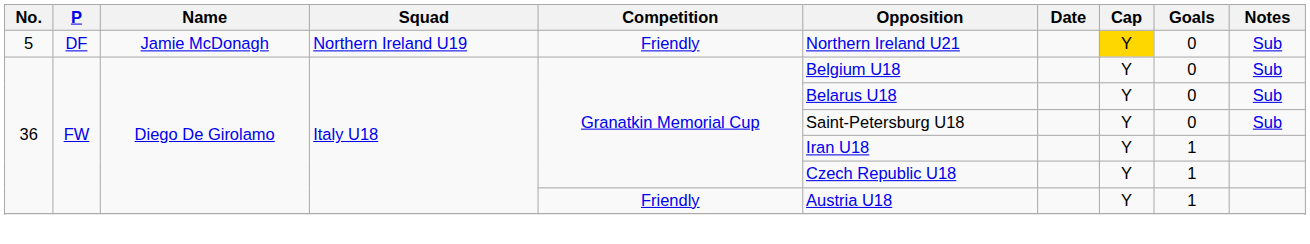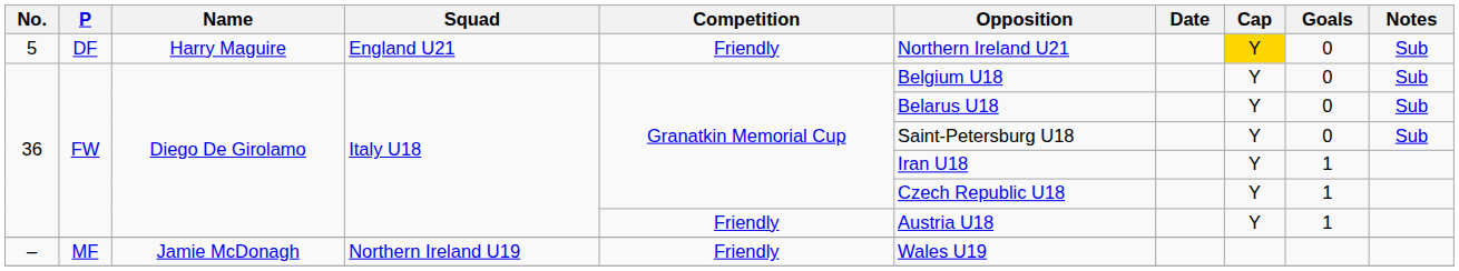 <table width=100% class="wikitable" style="text-align: center;">
 <tr>
 <th>No.</th>
 <th><a href='#'>P</a></th>
 <th>Name</th>
 <th>Squad</th>
 <th>Competition</th>
 <th>Opposition</th>
 <th>Date</th>
 <th>Cap</th>
 <th>Goals</th>
 <th>Notes</th>
 </tr>
 <tr>
 <td>5</td>
 <td><a href='#'>DF</a></td>
-<td><a href='#'>Jamie McDonagh</a></td>
-<td align=left> <a href='#'>Northern Ireland U19</a></td>
+<td><a href='#'>Harry Maguire</a></td>
+<td align=left> <a href='#'>England U21</a></td>
 <td><a href='#'>Friendly</a></td>
 <td align=left> <a href='#'>Northern Ireland U21</a></td>
 <td></td>
 <td style="background: gold;">Y</td>
 <td>0</td>
 <td><a href='#'>Sub</a></td>
 </tr>
 <tr>
 <td rowspan="6">36</td>
 <td rowspan="6"><a href='#'>FW</a></td>
 <td rowspan="6"><a href='#'>Diego De Girolamo</a></td>
 <td rowspan="6" align=left> <a href='#'>Italy U18</a></td>
 <td rowspan="5"><a href='#'>Granatkin Memorial Cup</a></td>
 <td align=left> <a href='#'>Belgium U18</a></td>
 <td></td>
 <td>Y</td>
 <td>0</td>
 <td><a href='#'>Sub</a></td>
 </tr>
 <tr>
 <td align=left> <a href='#'>Belarus U18</a></td>
 <td></td>
 <td>Y</td>
 <td>0</td>
 <td><a href='#'>Sub</a></td>
 </tr>
 <tr>
 <td align=left> Saint-Petersburg U18</td>
 <td></td>
 <td>Y</td>
 <td>0</td>
 <td><a href='#'>Sub</a></td>
 </tr>
 <tr>
 <td align=left> <a href='#'>Iran U18</a></td>
 <td></td>
 <td>Y</td>
 <td>1</td>
 <td></td>
 </tr>
 <tr>
 <td align=left> <a href='#'>Czech Republic U18</a></td>
 <td></td>
 <td>Y</td>
 <td>1</td>
 <td></td>
 </tr>
 <tr>
 <td><a href='#'>Friendly</a></td>
 <td align=left> <a href='#'>Austria U18</a></td>
 <td></td>
 <td>Y</td>
 <td>1</td>
 <td></td>
 </tr>
 <tr>
 </tr>
 <tr>
+<td>–</td>
+<td><a href='#'>MF</a></td>
+<td><a href='#'>Jamie McDonagh</a></td>
+<td align=left> <a href='#'>Northern Ireland U19</a></td>
+<td><a href='#'>Friendly</a></td>
+<td align=left> <a href='#'>Wales U19</a></td>
+<td></td>
+<td></td>
+<td></td>
+<td></td>
+</tr>
+<tr>
 </tr>
 </table>
